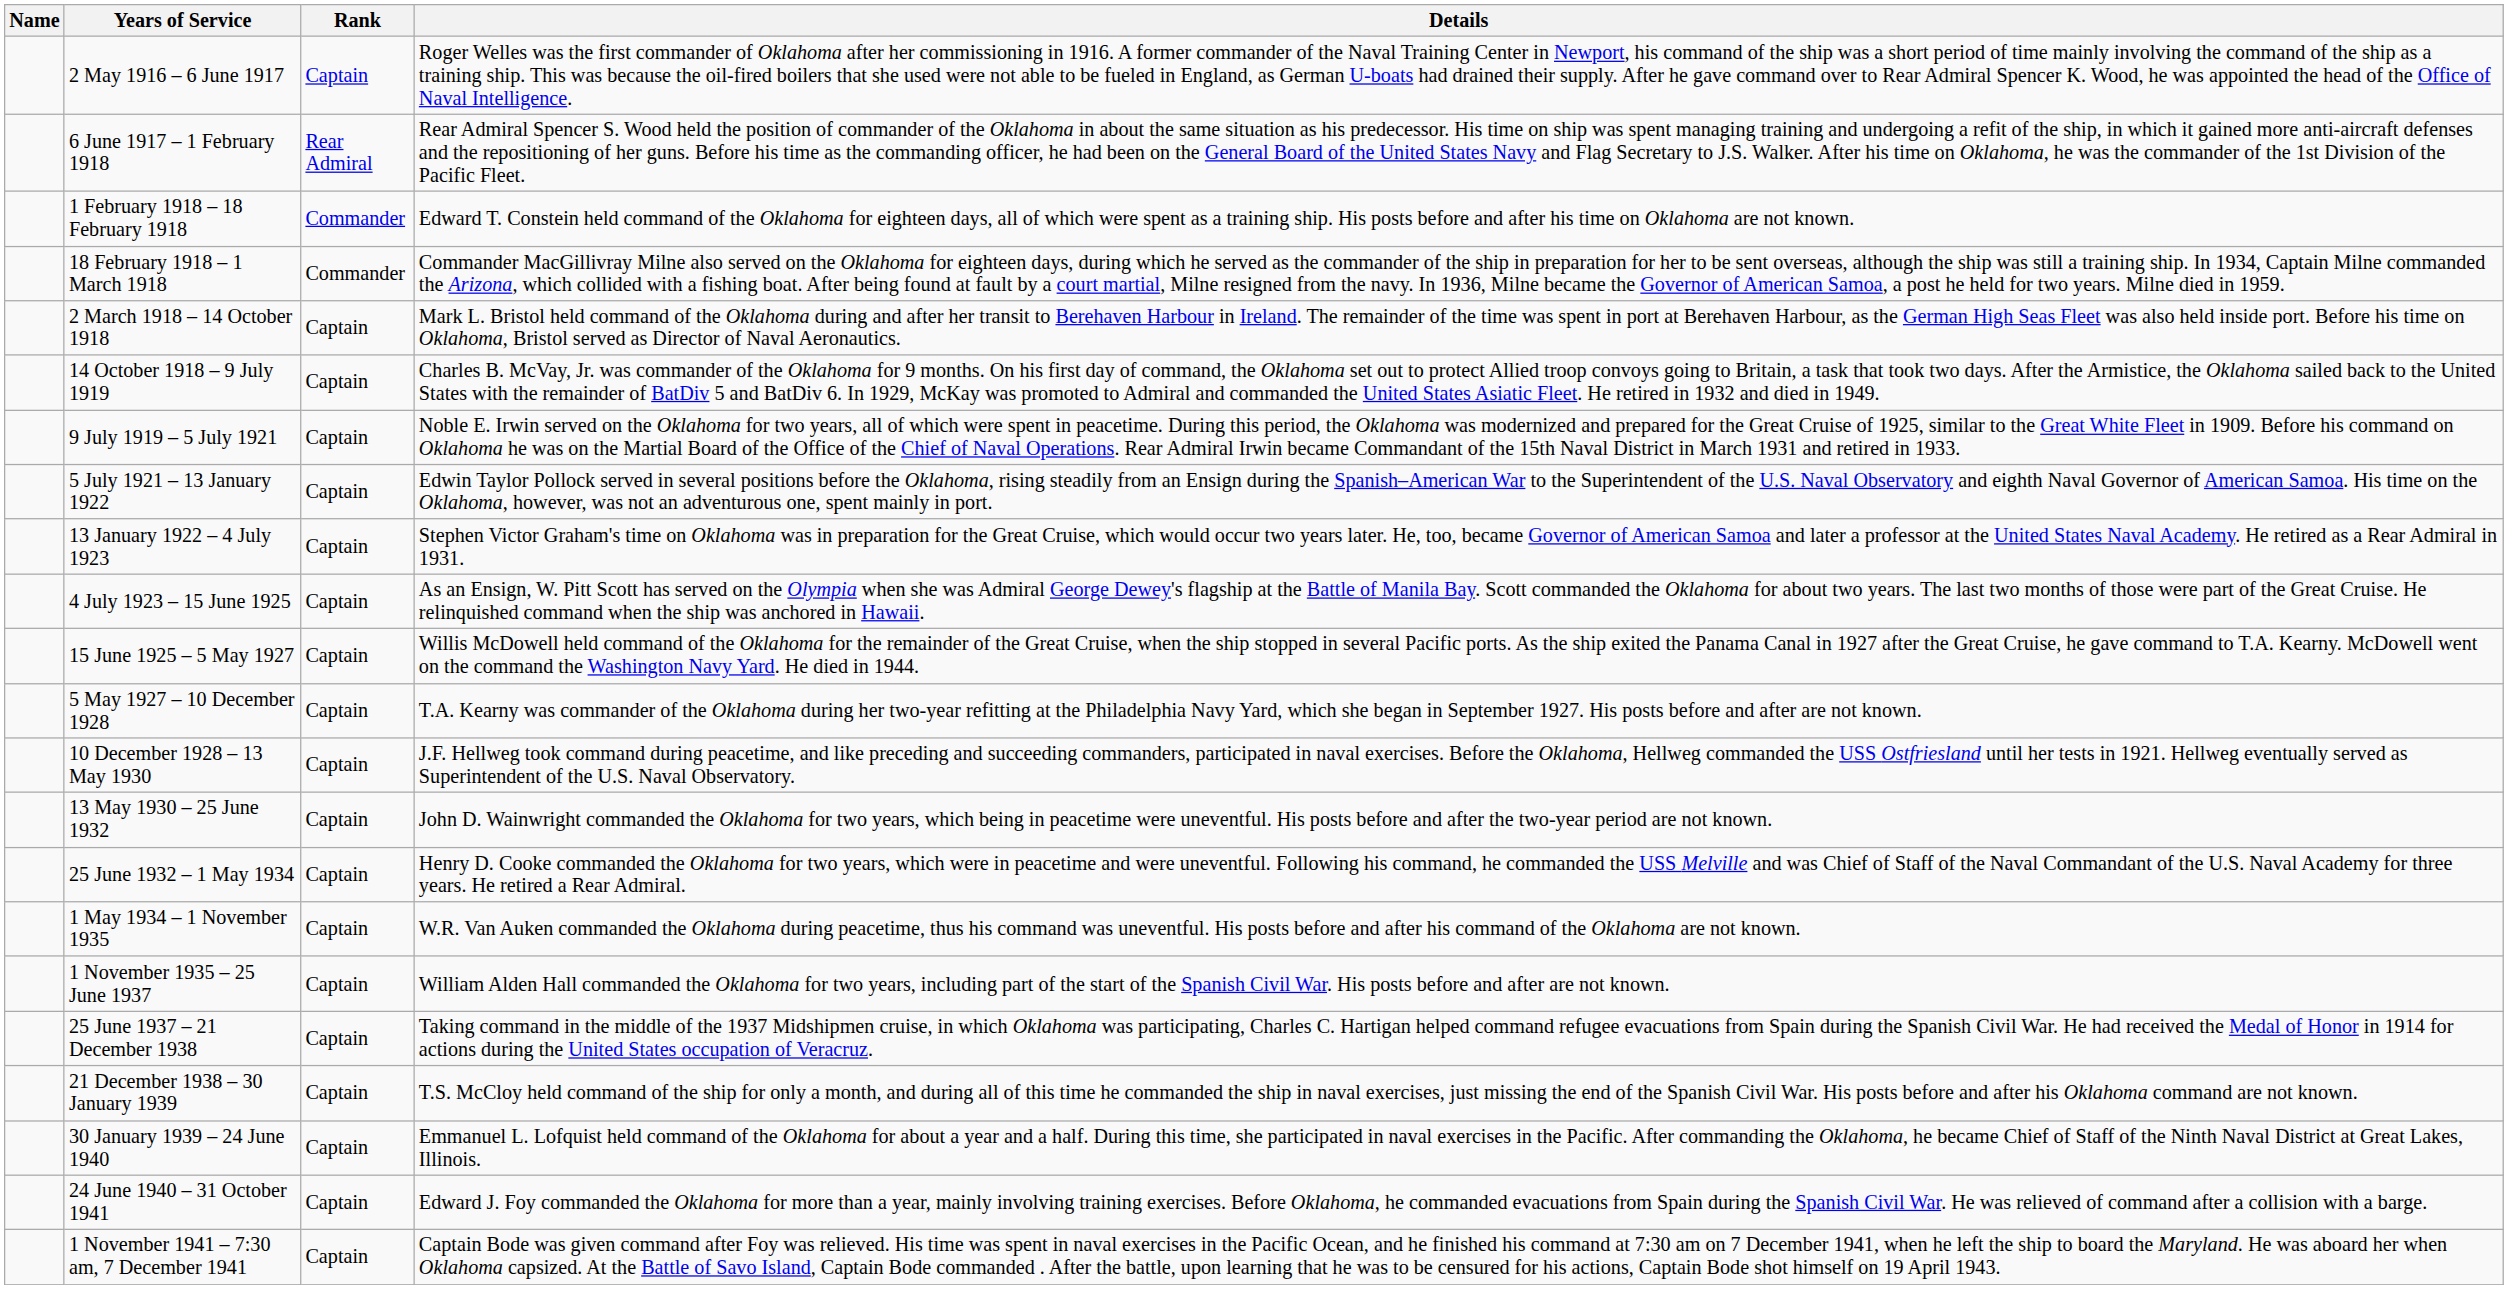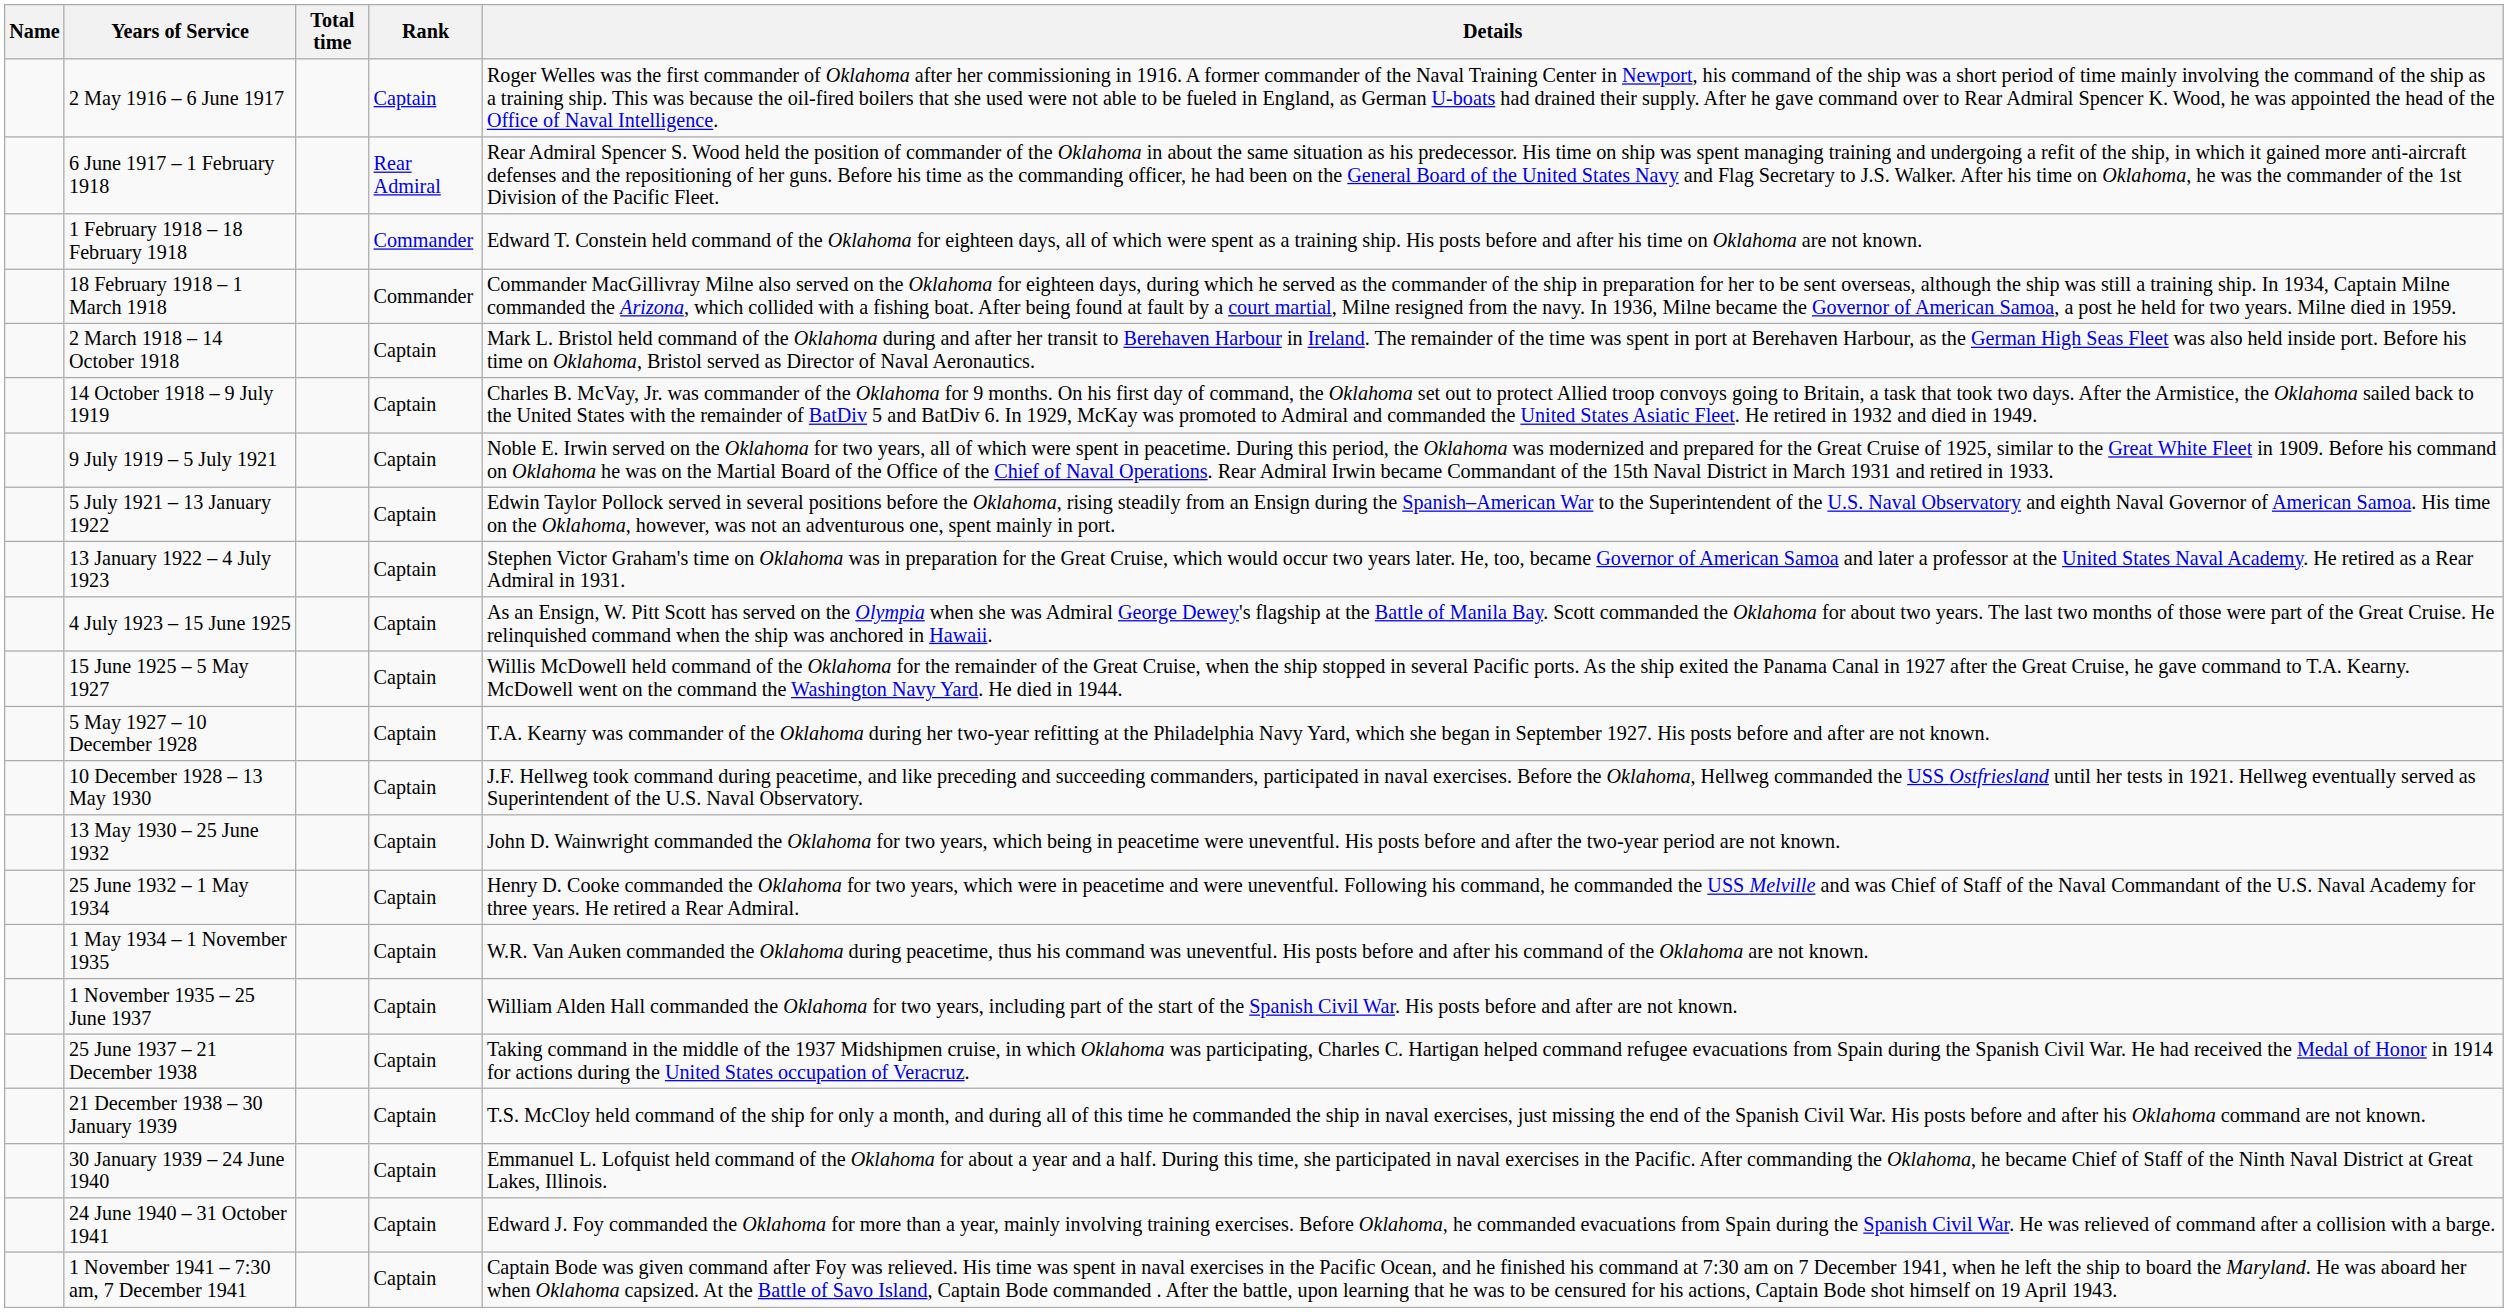 <table class="wikitable sortable" border="1" width="100%">
 <tr C>
 <th>Name</th>
 <th ! class=unsortable>Years of Service</th>
+<th>Total time </th>
 <th>Rank</th>
 <th !width=50% class=unsortable>Details</th>
 </tr>
 <tr>
 <td></td>
 <td>2 May 1916 – 6 June 1917</td>
+<td></td>
 <td><a href='#'>Captain</a></td>
 <td>Roger Welles was the first commander of <em>Oklahoma</em> after her commissioning in 1916. A former commander of the Naval Training Center in <a href='#'>Newport</a>, his command of the ship was a short period of time mainly involving the command of the ship as a training ship. This was because the oil-fired boilers that she used were not able to be fueled in England, as German <a href='#'>U-boats</a> had drained their supply. After he gave command over to Rear Admiral Spencer K. Wood, he was appointed the head of the <a href='#'>Office of Naval Intelligence</a>.</td>
 </tr>
 <tr>
 <td></td>
 <td>6 June 1917 – 1 February 1918</td>
+<td></td>
 <td><a href='#'>Rear Admiral</a></td>
 <td>Rear Admiral Spencer S. Wood held the position of commander of the <em>Oklahoma</em> in about the same situation as his predecessor. His time on ship was spent managing training and undergoing a refit of the ship, in which it gained more anti-aircraft defenses and the repositioning of her  guns. Before his time as the commanding officer, he had been on the <a href='#'>General Board of the United States Navy</a> and Flag Secretary to J.S. Walker. After his time on <em>Oklahoma</em>, he was the commander of the 1st Division of the Pacific Fleet.</td>
 </tr>
 <tr>
 <td></td>
 <td>1 February 1918 – 18 February 1918</td>
+<td></td>
 <td><a href='#'>Commander</a></td>
 <td>Edward T. Constein held command of the <em>Oklahoma</em> for eighteen days, all of which were spent as a training ship. His posts before and after his time on <em>Oklahoma</em> are not known.</td>
 </tr>
 <tr>
 <td></td>
 <td>18 February 1918 – 1 March 1918</td>
+<td></td>
 <td>Commander</td>
 <td>Commander MacGillivray Milne also served on the <em>Oklahoma</em> for eighteen days, during which he served as the commander of the ship in preparation for her to be sent overseas, although the ship was still a training ship. In 1934, Captain Milne commanded the <em><a href='#'>Arizona</a></em>, which collided with a fishing boat.  After being found at fault by a <a href='#'>court martial</a>, Milne resigned from the navy.  In 1936, Milne became the <a href='#'>Governor of American Samoa</a>, a post he held for two years.  Milne died in 1959.</td>
 </tr>
 <tr>
 <td></td>
 <td>2 March 1918 – 14 October 1918</td>
+<td></td>
 <td>Captain</td>
 <td>Mark L. Bristol held command of the <em>Oklahoma</em> during and after her transit to <a href='#'>Berehaven Harbour</a> in <a href='#'>Ireland</a>. The remainder of the time was spent in port at Berehaven Harbour, as the <a href='#'>German High Seas Fleet</a> was also held inside port. Before his time on <em>Oklahoma</em>, Bristol served as Director of Naval Aeronautics.</td>
 </tr>
 <tr>
 <td></td>
 <td>14 October 1918 – 9 July 1919</td>
+<td></td>
 <td>Captain</td>
 <td>Charles B. McVay, Jr. was commander of the <em>Oklahoma</em> for 9 months. On his first day of command, the <em>Oklahoma</em> set out to protect Allied troop convoys going to Britain, a task that took two days. After the Armistice, the <em>Oklahoma</em> sailed back to the United States with the remainder of <a href='#'>BatDiv</a> 5 and BatDiv 6. In 1929, McKay was promoted to Admiral and commanded the <a href='#'>United States Asiatic Fleet</a>.  He retired in 1932 and died in 1949.</td>
 </tr>
 <tr>
 <td></td>
 <td>9 July 1919 – 5 July 1921</td>
+<td></td>
 <td>Captain</td>
 <td>Noble E. Irwin served on the <em>Oklahoma</em> for two years, all of which were spent in peacetime. During this period, the <em>Oklahoma</em> was modernized and prepared for the Great Cruise of 1925, similar to the <a href='#'>Great White Fleet</a> in 1909. Before his command on <em>Oklahoma</em> he was on the Martial Board of the Office of the <a href='#'>Chief of Naval Operations</a>. Rear Admiral Irwin became Commandant of the 15th Naval District in March 1931 and retired in 1933.</td>
 </tr>
 <tr>
 <td></td>
 <td>5 July 1921 – 13 January 1922</td>
+<td></td>
 <td>Captain</td>
 <td>Edwin Taylor Pollock served in several positions before the <em>Oklahoma</em>, rising steadily from an Ensign during the <a href='#'>Spanish–American War</a> to the Superintendent of the <a href='#'>U.S. Naval Observatory</a> and eighth Naval Governor of <a href='#'>American Samoa</a>. His time on the <em>Oklahoma</em>, however, was not an adventurous one, spent mainly in port.</td>
 </tr>
 <tr>
 <td></td>
 <td>13 January 1922 – 4 July 1923</td>
+<td></td>
 <td>Captain</td>
 <td>Stephen Victor Graham's time on <em>Oklahoma</em> was in preparation for the Great Cruise, which would occur two years later. He, too, became <a href='#'>Governor of American Samoa</a> and later a professor at the <a href='#'>United States Naval Academy</a>.  He retired as a Rear Admiral in 1931.</td>
 </tr>
 <tr>
 <td></td>
 <td>4 July 1923 – 15 June 1925</td>
+<td></td>
 <td>Captain</td>
 <td>As an Ensign, W. Pitt Scott has served on the <em><a href='#'>Olympia</a></em> when she was Admiral <a href='#'>George Dewey</a>'s flagship at the <a href='#'>Battle of Manila Bay</a>. Scott commanded the <em>Oklahoma</em> for about two years. The last two months of those were part of the Great Cruise. He relinquished command when the ship was anchored in <a href='#'>Hawaii</a>.</td>
 </tr>
 <tr>
 <td></td>
 <td>15 June 1925 – 5 May 1927</td>
+<td></td>
 <td>Captain</td>
 <td>Willis McDowell held command of the <em>Oklahoma</em> for the remainder of the Great Cruise, when the ship stopped in several Pacific ports. As the ship exited the Panama Canal in 1927 after the Great Cruise, he gave command to T.A. Kearny. McDowell went on the command the <a href='#'>Washington Navy Yard</a>. He died in 1944.</td>
 </tr>
 <tr>
 <td></td>
 <td>5 May 1927 – 10 December 1928</td>
+<td></td>
 <td>Captain</td>
 <td>T.A. Kearny was commander of the <em>Oklahoma</em> during her two-year refitting at the Philadelphia Navy Yard, which she began in September 1927. His posts before and after are not known.</td>
 </tr>
 <tr>
 <td></td>
 <td>10 December 1928 – 13 May 1930</td>
+<td></td>
 <td>Captain</td>
 <td>J.F. Hellweg took command during peacetime, and like preceding and succeeding commanders, participated in naval exercises. Before the <em>Oklahoma</em>, Hellweg commanded the <a href='#'>USS <em>Ostfriesland</em></a> until her tests in 1921. Hellweg eventually served as Superintendent of the U.S. Naval Observatory.</td>
 </tr>
 <tr>
 <td></td>
 <td>13 May 1930 – 25 June 1932</td>
+<td></td>
 <td>Captain</td>
 <td>John D. Wainwright commanded the <em>Oklahoma</em> for two years, which being in peacetime were uneventful. His posts before and after the two-year period are not known.</td>
 </tr>
 <tr>
 <td></td>
 <td>25 June 1932 – 1 May 1934</td>
+<td></td>
 <td>Captain</td>
 <td>Henry D. Cooke commanded the <em>Oklahoma</em> for two years, which were in peacetime and were uneventful. Following his command, he commanded the <a href='#'>USS <em>Melville</em></a> and was Chief of Staff of the Naval Commandant of the U.S. Naval Academy for three years. He retired a Rear Admiral.</td>
 </tr>
 <tr>
 <td></td>
 <td>1 May 1934 – 1 November 1935</td>
+<td></td>
 <td>Captain</td>
 <td>W.R. Van Auken commanded the <em>Oklahoma</em> during peacetime, thus his command was uneventful. His posts before and after his command of the <em>Oklahoma</em> are not known.</td>
 </tr>
 <tr>
 <td></td>
 <td>1 November 1935 – 25 June 1937</td>
+<td></td>
 <td>Captain</td>
 <td>William Alden Hall commanded the <em>Oklahoma</em> for two years, including part of the start of the <a href='#'>Spanish Civil War</a>. His posts before and after are not known.</td>
 </tr>
 <tr>
 <td></td>
 <td>25 June 1937 – 21 December 1938</td>
+<td></td>
 <td>Captain</td>
 <td>Taking command in the middle of the 1937 Midshipmen cruise, in which <em>Oklahoma</em> was participating, Charles C. Hartigan helped command refugee evacuations from Spain during the Spanish Civil War. He had received the <a href='#'>Medal of Honor</a> in 1914 for actions during the <a href='#'>United States occupation of Veracruz</a>.</td>
 </tr>
 <tr>
 <td></td>
 <td>21 December 1938 – 30 January 1939</td>
+<td></td>
 <td>Captain</td>
 <td>T.S. McCloy held command of the ship for only a month, and during all of this time he commanded the ship in naval exercises, just missing the end of the Spanish Civil War. His posts before and after his <em>Oklahoma</em> command are not known.</td>
 </tr>
 <tr>
 <td></td>
 <td>30 January 1939 – 24 June 1940</td>
+<td></td>
 <td>Captain</td>
 <td>Emmanuel L. Lofquist held command of the <em>Oklahoma</em> for about a year and a half. During this time, she participated in naval exercises in the Pacific. After commanding the <em>Oklahoma</em>, he became Chief of Staff of the Ninth Naval District at Great Lakes, Illinois.</td>
 </tr>
 <tr>
 <td></td>
 <td>24 June 1940 – 31 October 1941</td>
+<td></td>
 <td>Captain</td>
 <td>Edward J. Foy commanded the <em>Oklahoma</em> for more than a year, mainly involving training exercises. Before <em>Oklahoma</em>, he commanded evacuations from Spain during the <a href='#'>Spanish Civil War</a>. He was relieved of command after a collision with a barge.</td>
 </tr>
 <tr>
 <td></td>
 <td>1 November 1941 – 7:30 am, 7 December 1941</td>
+<td></td>
 <td>Captain</td>
 <td>Captain Bode was given command after Foy was relieved. His time was spent in naval exercises in the Pacific Ocean, and he finished his command at 7:30 am on 7 December 1941, when he left the ship to board the <em>Maryland</em>. He was aboard her when <em>Oklahoma</em> capsized. At the <a href='#'>Battle of Savo Island</a>, Captain Bode commanded .  After the battle, upon learning that he was to be censured for his actions, Captain Bode shot himself on 19 April 1943.</td>
 </tr>
 </table>
